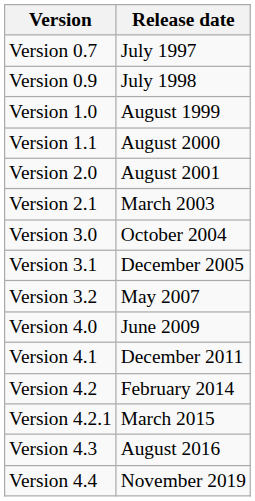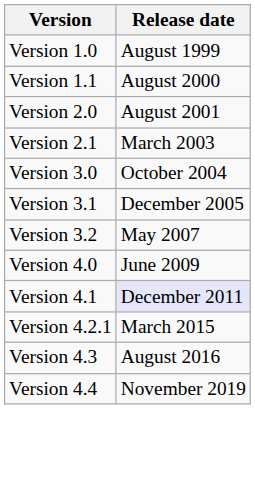 <table class="wikitable">
 <tr>
 <th>Version</th>
 <th>Release date</th>
-</tr>
-<tr>
-<td>Version 0.7</td>
-<td>July 1997</td>
-</tr>
-<tr>
-<td>Version 0.9</td>
-<td>July 1998</td>
 </tr>
 <tr>
 <td>Version 1.0</td>
 <td>August 1999</td>
 </tr>
 <tr>
 <td>Version 1.1</td>
 <td>August 2000</td>
 </tr>
 <tr>
 <td>Version 2.0</td>
 <td>August 2001</td>
 </tr>
 <tr>
 <td>Version 2.1</td>
 <td>March 2003</td>
 </tr>
 <tr>
 <td>Version 3.0</td>
 <td>October 2004</td>
 </tr>
 <tr>
 <td>Version 3.1</td>
 <td>December 2005</td>
 </tr>
 <tr>
 <td>Version 3.2</td>
 <td>May 2007</td>
 </tr>
 <tr>
 <td>Version 4.0</td>
 <td>June 2009</td>
 </tr>
 <tr>
 <td>Version 4.1</td>
-<td>December 2011</td>
-</tr>
-<tr>
-<td>Version 4.2</td>
-<td>February 2014</td>
+<td style="background: lavender;">December 2011</td>
 </tr>
 <tr>
 <td>Version 4.2.1</td>
 <td>March 2015</td>
 </tr>
 <tr>
 <td>Version 4.3</td>
 <td>August 2016</td>
 </tr>
 <tr>
 <td>Version 4.4</td>
 <td>November 2019</td>
 </tr>
 </table>
